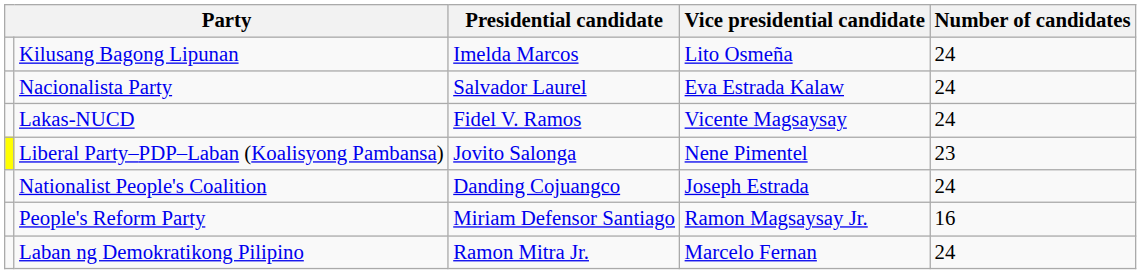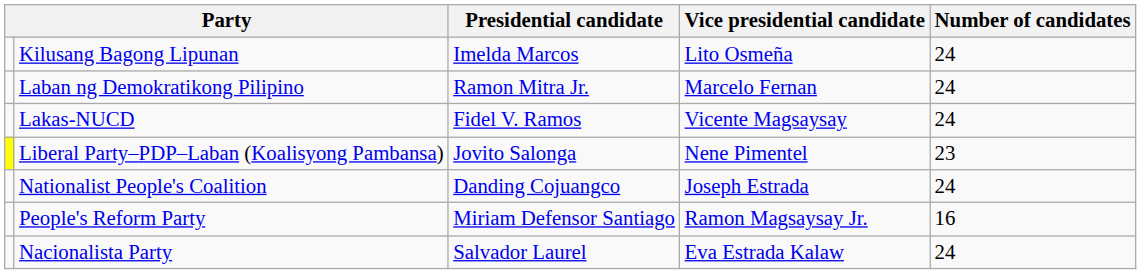 <table class="wikitable">
 <tr>
 <th colspan=2>Party</th>
 <th>Presidential candidate</th>
 <th>Vice presidential candidate</th>
 <th>Number of candidates</th>
 </tr>
 <tr>
 <td colspan=1 bgcolor=></td>
 <td><a href='#'>Kilusang Bagong Lipunan</a></td>
 <td><a href='#'>Imelda Marcos</a></td>
 <td><a href='#'>Lito Osmeña</a></td>
 <td>24</td>
 </tr>
 <tr>
 <td colspan=1 bgcolor=></td>
-<td><a href='#'>Nacionalista Party</a></td>
-<td><a href='#'>Salvador Laurel</a></td>
-<td><a href='#'>Eva Estrada Kalaw</a></td>
+<td><a href='#'>Laban ng Demokratikong Pilipino</a></td>
+<td><a href='#'>Ramon Mitra Jr.</a></td>
+<td><a href='#'>Marcelo Fernan</a></td>
 <td>24</td>
 </tr>
 <tr>
 <td colspan=1 bgcolor=></td>
 <td><a href='#'>Lakas-NUCD</a></td>
 <td><a href='#'>Fidel V. Ramos</a></td>
 <td><a href='#'>Vicente Magsaysay</a></td>
 <td>24</td>
 </tr>
 <tr>
 <td colspan=1 bgcolor=yellow></td>
 <td><a href='#'>Liberal Party–</a><a href='#'>PDP–Laban</a> (<a href='#'>Koalisyong Pambansa</a>)</td>
 <td><a href='#'>Jovito Salonga</a></td>
 <td><a href='#'>Nene Pimentel</a></td>
 <td>23</td>
 </tr>
 <tr>
 <td colspan=1 bgcolor=></td>
 <td><a href='#'>Nationalist People's Coalition</a></td>
 <td><a href='#'>Danding Cojuangco</a></td>
 <td><a href='#'>Joseph Estrada</a></td>
 <td>24</td>
 </tr>
 <tr>
 <td colspan=1 bgcolor=></td>
 <td><a href='#'>People's Reform Party</a></td>
 <td><a href='#'>Miriam Defensor Santiago</a></td>
 <td><a href='#'>Ramon Magsaysay Jr.</a></td>
 <td>16</td>
 </tr>
 <tr>
 <td colspan=1 bgcolor=></td>
-<td><a href='#'>Laban ng Demokratikong Pilipino</a></td>
-<td><a href='#'>Ramon Mitra Jr.</a></td>
-<td><a href='#'>Marcelo Fernan</a></td>
+<td><a href='#'>Nacionalista Party</a></td>
+<td><a href='#'>Salvador Laurel</a></td>
+<td><a href='#'>Eva Estrada Kalaw</a></td>
 <td>24</td>
 </tr>
 </table>
